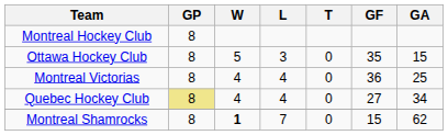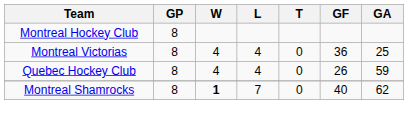 <table class="wikitable" style="text-align:center;">
 <tr>
 <th style="width:12em">Team</th>
 <th style="width:3em">GP</th>
 <th style="width:3em">W</th>
 <th style="width:3em">L</th>
 <th style="width:3em">T</th>
 <th style="width:3em">GF</th>
 <th style="width:3em">GA</th>
 </tr>
 <tr>
 <td><a href='#'>Montreal Hockey Club</a></td>
 <td>8</td>
 <td></td>
 <td></td>
 <td></td>
 <td></td>
 <td></td>
 </tr>
 <tr>
-<td><a href='#'>Ottawa Hockey Club</a></td>
-<td>8</td>
-<td>5</td>
-<td>3</td>
-<td>0</td>
-<td>35</td>
-<td>15</td>
-</tr>
-<tr>
 <td><a href='#'>Montreal Victorias</a></td>
 <td>8</td>
 <td>4</td>
 <td>4</td>
 <td>0</td>
 <td>36</td>
 <td>25</td>
 </tr>
 <tr>
 <td><a href='#'>Quebec Hockey Club</a></td>
-<td style="background: khaki;">8</td>
+<td>8</td>
 <td>4</td>
 <td>4</td>
 <td>0</td>
-<td>27</td>
-<td>34</td>
+<td>26</td>
+<td>59</td>
 </tr>
 <tr>
 </tr>
 <tr>
 <td><a href='#'>Montreal Shamrocks</a></td>
 <td>8</td>
 <td><strong>1</strong></td>
 <td>7</td>
 <td>0</td>
-<td>15</td>
+<td>40</td>
 <td>62</td>
 </tr>
 </table>
